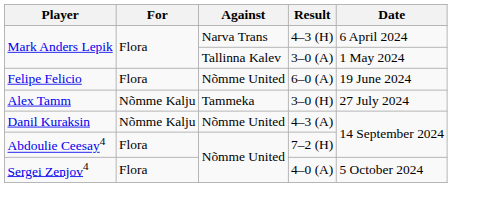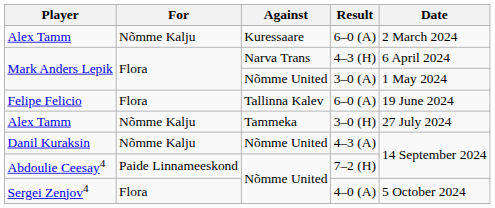 <table class="wikitable sortable">
 <tr>
 <th>Player</th>
 <th>For</th>
 <th>Against</th>
 <th style="text-align:center">Result</th>
 <th>Date</th>
 </tr>
 <tr>
+<td> <a href='#'>Alex Tamm</a></td>
+<td>Nõmme Kalju</td>
+<td>Kuressaare</td>
+<td>6–0 (A)</td>
+<td>2 March 2024</td>
+</tr>
+<tr>
 <td rowspan=2> <a href='#'>Mark Anders Lepik</a></td>
 <td rowspan=2>Flora</td>
 <td>Narva Trans</td>
 <td>4–3 (H)</td>
 <td>6 April 2024</td>
 </tr>
 <tr>
-<td>Tallinna Kalev</td>
+<td>Nõmme United</td>
 <td>3–0 (A)</td>
 <td>1 May 2024</td>
 </tr>
 <tr>
 <td> <a href='#'>Felipe Felicio</a></td>
 <td>Flora</td>
-<td>Nõmme United</td>
+<td>Tallinna Kalev</td>
 <td>6–0 (A)</td>
 <td>19 June 2024</td>
 </tr>
 <tr>
 <td> <a href='#'>Alex Tamm</a></td>
 <td>Nõmme Kalju</td>
 <td>Tammeka</td>
 <td>3–0 (H)</td>
 <td>27 July 2024</td>
 </tr>
 <tr>
 <td> <a href='#'>Danil Kuraksin</a></td>
 <td>Nõmme Kalju</td>
 <td>Nõmme United</td>
 <td>4–3 (A)</td>
 <td rowspan=2>14 September 2024</td>
 </tr>
 <tr>
 <td> <a href='#'>Abdoulie Ceesay</a><sup>4</sup></td>
-<td>Flora</td>
+<td>Paide Linnameeskond</td>
 <td rowspan=2>Nõmme United</td>
 <td>7–2 (H)</td>
 </tr>
 <tr>
 <td> <a href='#'>Sergei Zenjov</a><sup>4</sup></td>
 <td>Flora</td>
 <td>4–0 (A)</td>
 <td>5 October 2024</td>
 </tr>
 </table>
